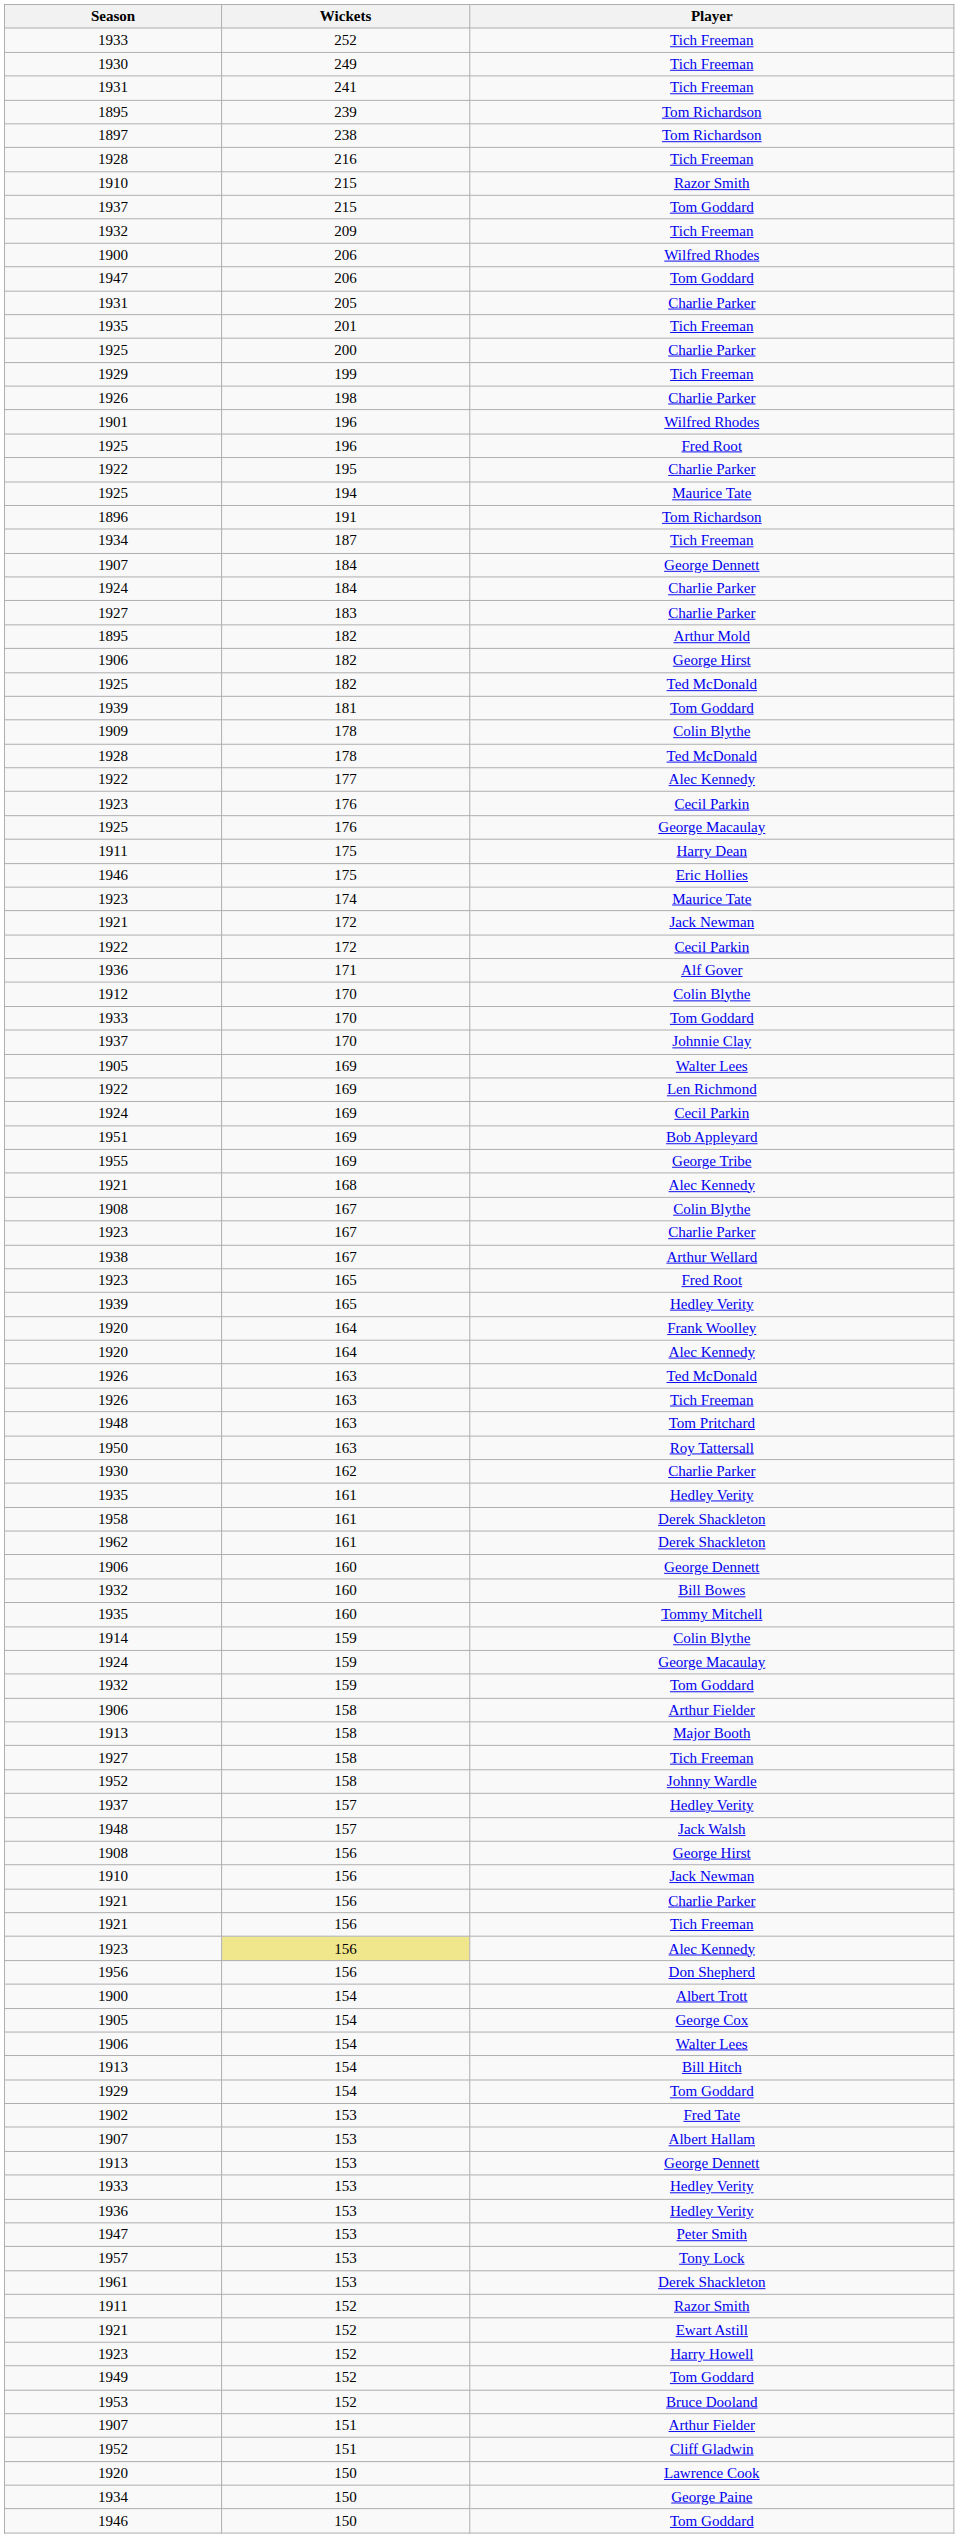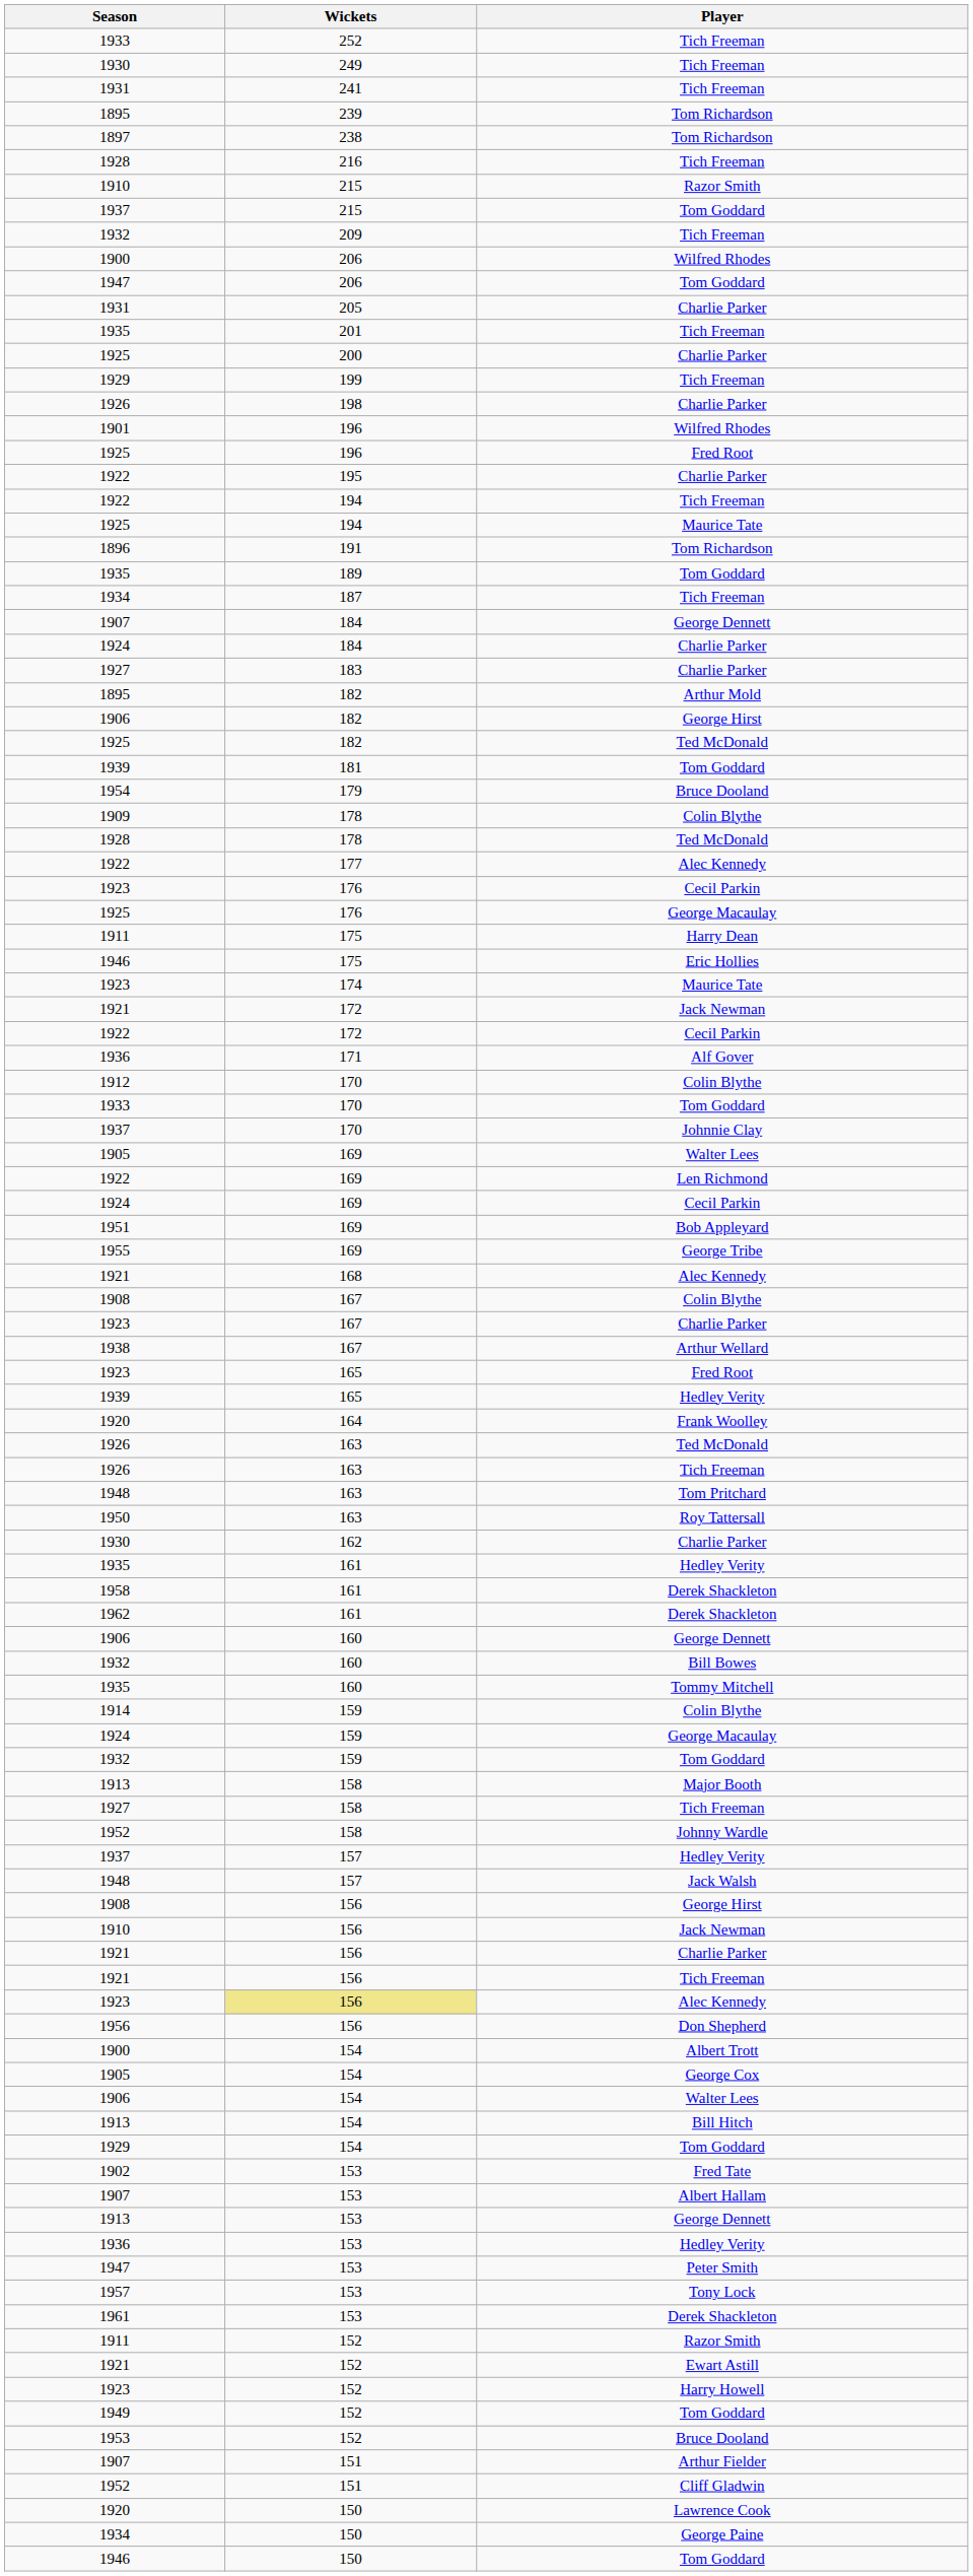 <table class="wikitable sortable" style="text-align:center; width:80%;">
 <tr>
 <th scope="col">Season</th>
 <th scope="col">Wickets</th>
 <th scope="col">Player</th>
 </tr>
 <tr>
 <td>1933</td>
 <td>252</td>
 <td><a href='#'>Tich Freeman</a></td>
 </tr>
 <tr>
 <td>1930</td>
 <td>249</td>
 <td><a href='#'>Tich Freeman</a></td>
 </tr>
 <tr>
 <td>1931</td>
 <td>241</td>
 <td><a href='#'>Tich Freeman</a></td>
 </tr>
 <tr>
 <td>1895</td>
 <td>239</td>
 <td><a href='#'>Tom Richardson</a></td>
 </tr>
 <tr>
 <td>1897</td>
 <td>238</td>
 <td><a href='#'>Tom Richardson</a></td>
 </tr>
 <tr>
 <td>1928</td>
 <td>216</td>
 <td><a href='#'>Tich Freeman</a></td>
 </tr>
 <tr>
 <td>1910</td>
 <td>215</td>
 <td><a href='#'>Razor Smith</a></td>
 </tr>
 <tr>
 <td>1937</td>
 <td>215</td>
 <td><a href='#'>Tom Goddard</a></td>
 </tr>
 <tr>
 <td>1932</td>
 <td>209</td>
 <td><a href='#'>Tich Freeman</a></td>
 </tr>
 <tr>
 <td>1900</td>
 <td>206</td>
 <td><a href='#'>Wilfred Rhodes</a></td>
 </tr>
 <tr>
 <td>1947</td>
 <td>206</td>
 <td><a href='#'>Tom Goddard</a></td>
 </tr>
 <tr>
 <td>1931</td>
 <td>205</td>
 <td><a href='#'>Charlie Parker</a></td>
 </tr>
 <tr>
 <td>1935</td>
 <td>201</td>
 <td><a href='#'>Tich Freeman</a></td>
 </tr>
 <tr>
 <td>1925</td>
 <td>200</td>
 <td><a href='#'>Charlie Parker</a></td>
 </tr>
 <tr>
 <td>1929</td>
 <td>199</td>
 <td><a href='#'>Tich Freeman</a></td>
 </tr>
 <tr>
 <td>1926</td>
 <td>198</td>
 <td><a href='#'>Charlie Parker</a></td>
 </tr>
 <tr>
 <td>1901</td>
 <td>196</td>
 <td><a href='#'>Wilfred Rhodes</a></td>
 </tr>
 <tr>
 <td>1925</td>
 <td>196</td>
 <td><a href='#'>Fred Root</a></td>
 </tr>
 <tr>
 <td>1922</td>
 <td>195</td>
 <td><a href='#'>Charlie Parker</a></td>
 </tr>
 <tr>
+<td>1922</td>
+<td>194</td>
+<td><a href='#'>Tich Freeman</a></td>
+</tr>
+<tr>
 <td>1925</td>
 <td>194</td>
 <td><a href='#'>Maurice Tate</a></td>
 </tr>
 <tr>
 <td>1896</td>
 <td>191</td>
 <td><a href='#'>Tom Richardson</a></td>
+</tr>
+<tr>
+<td>1935</td>
+<td>189</td>
+<td><a href='#'>Tom Goddard</a></td>
 </tr>
 <tr>
 <td>1934</td>
 <td>187</td>
 <td><a href='#'>Tich Freeman</a></td>
 </tr>
 <tr>
 <td>1907</td>
 <td>184</td>
 <td><a href='#'>George Dennett</a></td>
 </tr>
 <tr>
 <td>1924</td>
 <td>184</td>
 <td><a href='#'>Charlie Parker</a></td>
 </tr>
 <tr>
 <td>1927</td>
 <td>183</td>
 <td><a href='#'>Charlie Parker</a></td>
 </tr>
 <tr>
 <td>1895</td>
 <td>182</td>
 <td><a href='#'>Arthur Mold</a></td>
 </tr>
 <tr>
 <td>1906</td>
 <td>182</td>
 <td><a href='#'>George Hirst</a></td>
 </tr>
 <tr>
 <td>1925</td>
 <td>182</td>
 <td><a href='#'>Ted McDonald</a></td>
 </tr>
 <tr>
 <td>1939</td>
 <td>181</td>
 <td><a href='#'>Tom Goddard</a></td>
+</tr>
+<tr>
+<td>1954</td>
+<td>179</td>
+<td><a href='#'>Bruce Dooland</a></td>
 </tr>
 <tr>
 <td>1909</td>
 <td>178</td>
 <td><a href='#'>Colin Blythe</a></td>
 </tr>
 <tr>
 <td>1928</td>
 <td>178</td>
 <td><a href='#'>Ted McDonald</a></td>
 </tr>
 <tr>
 <td>1922</td>
 <td>177</td>
 <td><a href='#'>Alec Kennedy</a></td>
 </tr>
 <tr>
 <td>1923</td>
 <td>176</td>
 <td><a href='#'>Cecil Parkin</a></td>
 </tr>
 <tr>
 <td>1925</td>
 <td>176</td>
 <td><a href='#'>George Macaulay</a></td>
 </tr>
 <tr>
 <td>1911</td>
 <td>175</td>
 <td><a href='#'>Harry Dean</a></td>
 </tr>
 <tr>
 <td>1946</td>
 <td>175</td>
 <td><a href='#'>Eric Hollies</a></td>
 </tr>
 <tr>
 <td>1923</td>
 <td>174</td>
 <td><a href='#'>Maurice Tate</a></td>
 </tr>
 <tr>
 <td>1921</td>
 <td>172</td>
 <td><a href='#'>Jack Newman</a></td>
 </tr>
 <tr>
 <td>1922</td>
 <td>172</td>
 <td><a href='#'>Cecil Parkin</a></td>
 </tr>
 <tr>
 <td>1936</td>
 <td>171</td>
 <td><a href='#'>Alf Gover</a></td>
 </tr>
 <tr>
 <td>1912</td>
 <td>170</td>
 <td><a href='#'>Colin Blythe</a></td>
 </tr>
 <tr>
 <td>1933</td>
 <td>170</td>
 <td><a href='#'>Tom Goddard</a></td>
 </tr>
 <tr>
 <td>1937</td>
 <td>170</td>
 <td><a href='#'>Johnnie Clay</a></td>
 </tr>
 <tr>
 <td>1905</td>
 <td>169</td>
 <td><a href='#'>Walter Lees</a></td>
 </tr>
 <tr>
 <td>1922</td>
 <td>169</td>
 <td><a href='#'>Len Richmond</a></td>
 </tr>
 <tr>
 <td>1924</td>
 <td>169</td>
 <td><a href='#'>Cecil Parkin</a></td>
 </tr>
 <tr>
 <td>1951</td>
 <td>169</td>
 <td><a href='#'>Bob Appleyard</a></td>
 </tr>
 <tr>
 <td>1955</td>
 <td>169</td>
 <td><a href='#'>George Tribe</a></td>
 </tr>
 <tr>
 <td>1921</td>
 <td>168</td>
 <td><a href='#'>Alec Kennedy</a></td>
 </tr>
 <tr>
 <td>1908</td>
 <td>167</td>
 <td><a href='#'>Colin Blythe</a></td>
 </tr>
 <tr>
 <td>1923</td>
 <td>167</td>
 <td><a href='#'>Charlie Parker</a></td>
 </tr>
 <tr>
 <td>1938</td>
 <td>167</td>
 <td><a href='#'>Arthur Wellard</a></td>
 </tr>
 <tr>
 <td>1923</td>
 <td>165</td>
 <td><a href='#'>Fred Root</a></td>
 </tr>
 <tr>
 <td>1939</td>
 <td>165</td>
 <td><a href='#'>Hedley Verity</a></td>
 </tr>
 <tr>
 <td>1920</td>
 <td>164</td>
 <td><a href='#'>Frank Woolley</a></td>
 </tr>
 <tr>
-<td>1920</td>
-<td>164</td>
-<td><a href='#'>Alec Kennedy</a></td>
-</tr>
-<tr>
 <td>1926</td>
 <td>163</td>
 <td><a href='#'>Ted McDonald</a></td>
 </tr>
 <tr>
 <td>1926</td>
 <td>163</td>
 <td><a href='#'>Tich Freeman</a></td>
 </tr>
 <tr>
 <td>1948</td>
 <td>163</td>
 <td><a href='#'>Tom Pritchard</a></td>
 </tr>
 <tr>
 <td>1950</td>
 <td>163</td>
 <td><a href='#'>Roy Tattersall</a></td>
 </tr>
 <tr>
 <td>1930</td>
 <td>162</td>
 <td><a href='#'>Charlie Parker</a></td>
 </tr>
 <tr>
 <td>1935</td>
 <td>161</td>
 <td><a href='#'>Hedley Verity</a></td>
 </tr>
 <tr>
 <td>1958</td>
 <td>161</td>
 <td><a href='#'>Derek Shackleton</a></td>
 </tr>
 <tr>
 <td>1962</td>
 <td>161</td>
 <td><a href='#'>Derek Shackleton</a></td>
 </tr>
 <tr>
 <td>1906</td>
 <td>160</td>
 <td><a href='#'>George Dennett</a></td>
 </tr>
 <tr>
 <td>1932</td>
 <td>160</td>
 <td><a href='#'>Bill Bowes</a></td>
 </tr>
 <tr>
 <td>1935</td>
 <td>160</td>
 <td><a href='#'>Tommy Mitchell</a></td>
 </tr>
 <tr>
 <td>1914</td>
 <td>159</td>
 <td><a href='#'>Colin Blythe</a></td>
 </tr>
 <tr>
 <td>1924</td>
 <td>159</td>
 <td><a href='#'>George Macaulay</a></td>
 </tr>
 <tr>
 <td>1932</td>
 <td>159</td>
 <td><a href='#'>Tom Goddard</a></td>
-</tr>
-<tr>
-<td>1906</td>
-<td>158</td>
-<td><a href='#'>Arthur Fielder</a></td>
 </tr>
 <tr>
 <td>1913</td>
 <td>158</td>
 <td><a href='#'>Major Booth</a></td>
 </tr>
 <tr>
 <td>1927</td>
 <td>158</td>
 <td><a href='#'>Tich Freeman</a></td>
 </tr>
 <tr>
 <td>1952</td>
 <td>158</td>
 <td><a href='#'>Johnny Wardle</a></td>
 </tr>
 <tr>
 <td>1937</td>
 <td>157</td>
 <td><a href='#'>Hedley Verity</a></td>
 </tr>
 <tr>
 <td>1948</td>
 <td>157</td>
 <td><a href='#'>Jack Walsh</a></td>
 </tr>
 <tr>
 <td>1908</td>
 <td>156</td>
 <td><a href='#'>George Hirst</a></td>
 </tr>
 <tr>
 <td>1910</td>
 <td>156</td>
 <td><a href='#'>Jack Newman</a></td>
 </tr>
 <tr>
 <td>1921</td>
 <td>156</td>
 <td><a href='#'>Charlie Parker</a></td>
 </tr>
 <tr>
 <td>1921</td>
 <td>156</td>
 <td><a href='#'>Tich Freeman</a></td>
 </tr>
 <tr>
 <td>1923</td>
 <td style="background: khaki;">156</td>
 <td><a href='#'>Alec Kennedy</a></td>
 </tr>
 <tr>
 <td>1956</td>
 <td>156</td>
 <td><a href='#'>Don Shepherd</a></td>
 </tr>
 <tr>
 <td>1900</td>
 <td>154</td>
 <td><a href='#'>Albert Trott</a></td>
 </tr>
 <tr>
 <td>1905</td>
 <td>154</td>
 <td><a href='#'>George Cox</a></td>
 </tr>
 <tr>
 <td>1906</td>
 <td>154</td>
 <td><a href='#'>Walter Lees</a></td>
 </tr>
 <tr>
 <td>1913</td>
 <td>154</td>
 <td><a href='#'>Bill Hitch</a></td>
 </tr>
 <tr>
 <td>1929</td>
 <td>154</td>
 <td><a href='#'>Tom Goddard</a></td>
 </tr>
 <tr>
 <td>1902</td>
 <td>153</td>
 <td><a href='#'>Fred Tate</a></td>
 </tr>
 <tr>
 <td>1907</td>
 <td>153</td>
 <td><a href='#'>Albert Hallam</a></td>
 </tr>
 <tr>
 <td>1913</td>
 <td>153</td>
 <td><a href='#'>George Dennett</a></td>
 </tr>
 <tr>
-<td>1933</td>
-<td>153</td>
-<td><a href='#'>Hedley Verity</a></td>
-</tr>
-<tr>
 <td>1936</td>
 <td>153</td>
 <td><a href='#'>Hedley Verity</a></td>
 </tr>
 <tr>
 <td>1947</td>
 <td>153</td>
 <td><a href='#'>Peter Smith</a></td>
 </tr>
 <tr>
 <td>1957</td>
 <td>153</td>
 <td><a href='#'>Tony Lock</a></td>
 </tr>
 <tr>
 <td>1961</td>
 <td>153</td>
 <td><a href='#'>Derek Shackleton</a></td>
 </tr>
 <tr>
 <td>1911</td>
 <td>152</td>
 <td><a href='#'>Razor Smith</a></td>
 </tr>
 <tr>
 <td>1921</td>
 <td>152</td>
 <td><a href='#'>Ewart Astill</a></td>
 </tr>
 <tr>
 <td>1923</td>
 <td>152</td>
 <td><a href='#'>Harry Howell</a></td>
 </tr>
 <tr>
 <td>1949</td>
 <td>152</td>
 <td><a href='#'>Tom Goddard</a></td>
 </tr>
 <tr>
 <td>1953</td>
 <td>152</td>
 <td><a href='#'>Bruce Dooland</a></td>
 </tr>
 <tr>
 <td>1907</td>
 <td>151</td>
 <td><a href='#'>Arthur Fielder</a></td>
 </tr>
 <tr>
 <td>1952</td>
 <td>151</td>
 <td><a href='#'>Cliff Gladwin</a></td>
 </tr>
 <tr>
 <td>1920</td>
 <td>150</td>
 <td><a href='#'>Lawrence Cook</a></td>
 </tr>
 <tr>
 <td>1934</td>
 <td>150</td>
 <td><a href='#'>George Paine</a></td>
 </tr>
 <tr>
 <td>1946</td>
 <td>150</td>
 <td><a href='#'>Tom Goddard</a></td>
 </tr>
 </table>
